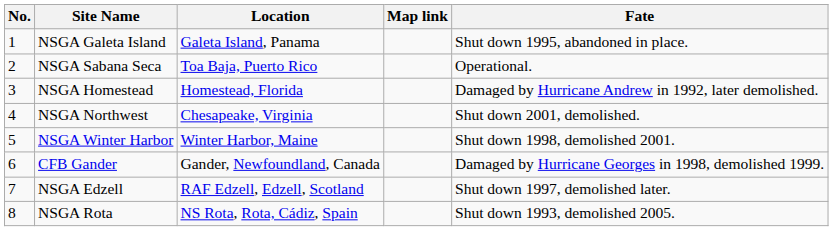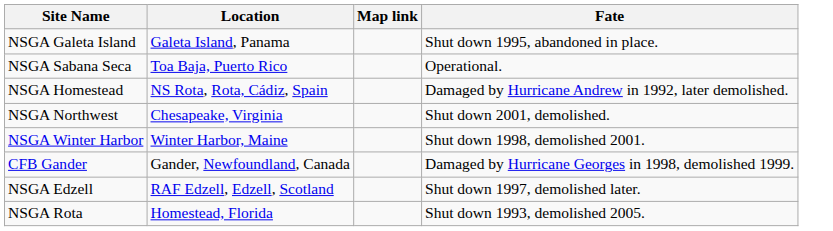 <table class="sortable wikitable">
 <tr>
-<th>No.</th>
 <th>Site Name</th>
 <th>Location</th>
 <th>Map link</th>
 <th>Fate</th>
 </tr>
 <tr>
-<td>1</td>
 <td>NSGA Galeta Island</td>
 <td><a href='#'>Galeta Island</a>, Panama</td>
 <td></td>
 <td>Shut down 1995, abandoned in place.</td>
 </tr>
 <tr>
-<td>2</td>
 <td>NSGA Sabana Seca</td>
 <td><a href='#'>Toa Baja, Puerto Rico</a></td>
 <td></td>
 <td>Operational.</td>
 </tr>
 <tr>
-<td>3</td>
 <td>NSGA Homestead</td>
-<td><a href='#'>Homestead, Florida</a></td>
+<td><a href='#'>NS Rota</a>, <a href='#'>Rota, Cádiz</a>, <a href='#'>Spain</a></td>
 <td></td>
 <td>Damaged by <a href='#'>Hurricane Andrew</a> in 1992, later demolished.</td>
 </tr>
 <tr>
-<td>4</td>
 <td>NSGA Northwest</td>
 <td><a href='#'>Chesapeake, Virginia</a></td>
 <td></td>
 <td>Shut down 2001, demolished.</td>
 </tr>
 <tr>
-<td>5</td>
 <td><a href='#'>NSGA Winter Harbor</a></td>
 <td><a href='#'>Winter Harbor, Maine</a></td>
 <td></td>
 <td>Shut down 1998, demolished 2001.</td>
 </tr>
 <tr>
-<td>6</td>
 <td><a href='#'>CFB Gander</a></td>
 <td>Gander, <a href='#'>Newfoundland</a>, Canada</td>
 <td></td>
 <td>Damaged by <a href='#'>Hurricane Georges</a> in 1998, demolished 1999.</td>
 </tr>
 <tr>
-<td>7</td>
 <td>NSGA Edzell</td>
 <td><a href='#'>RAF Edzell</a>, <a href='#'>Edzell</a>, <a href='#'>Scotland</a></td>
 <td></td>
 <td>Shut down 1997, demolished later.</td>
 </tr>
 <tr>
-<td>8</td>
 <td>NSGA Rota</td>
-<td><a href='#'>NS Rota</a>, <a href='#'>Rota, Cádiz</a>, <a href='#'>Spain</a></td>
+<td><a href='#'>Homestead, Florida</a></td>
 <td></td>
 <td>Shut down 1993, demolished 2005.</td>
 </tr>
 </table>
